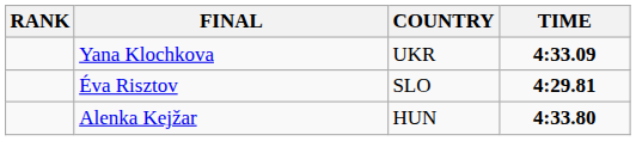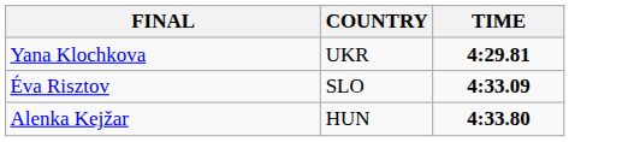 <table class="wikitable">
 <tr>
-<th>RANK</th>
 <th align="left" style="width: 15em">FINAL</th>
 <th>COUNTRY</th>
 <th style="width: 6em">TIME</th>
 </tr>
 <tr>
-<td align="center"></td>
 <td><a href='#'>Yana Klochkova</a></td>
 <td> UKR</td>
+<td align="center"><strong>4:29.81</strong></td>
+</tr>
+<tr>
+<td><a href='#'>Éva Risztov</a></td>
+<td> SLO</td>
 <td align="center"><strong>4:33.09</strong></td>
 </tr>
 <tr>
-<td align="center"></td>
-<td><a href='#'>Éva Risztov</a></td>
-<td> SLO</td>
-<td align="center"><strong>4:29.81</strong></td>
-</tr>
-<tr>
-<td align="center"></td>
 <td><a href='#'>Alenka Kejžar</a></td>
 <td> HUN</td>
 <td align="center"><strong>4:33.80</strong></td>
 </tr>
 </table>
